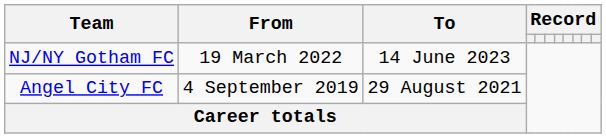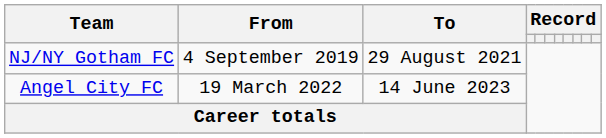 <table class="wikitable" style="text-align: center">
 <tr>
 <th rowspan=2 scope="col">Team</th>
 <th rowspan=2 scope="col">From</th>
 <th rowspan=2 scope="col">To</th>
 <th colspan=8 scope="col">Record</th>
 </tr>
 <tr>
 <th></th>
 <th></th>
 <th></th>
 <th></th>
 <th></th>
 <th></th>
 <th></th>
 <th></th>
 </tr>
 <tr>
 <td><a href='#'>NJ/NY Gotham FC</a></td>
-<td>19 March 2022</td>
-<td>14 June 2023<br></td>
+<td>4 September 2019</td>
+<td>29 August 2021<br></td>
 </tr>
 <tr>
 <td><a href='#'>Angel City FC</a></td>
-<td>4 September 2019</td>
-<td>29 August 2021<br></td>
+<td>19 March 2022</td>
+<td>14 June 2023<br></td>
 </tr>
 <tr>
 <th colspan=3 scope="row">Career totals<br></th>
 </tr>
 </table>
